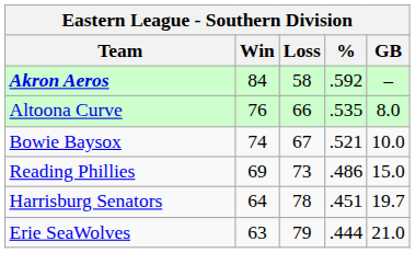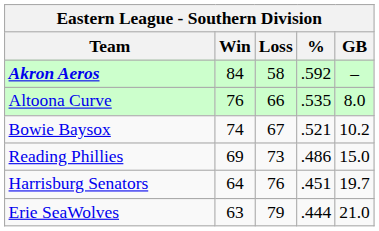 <table class="wikitable">
 <tr>
 <th colspan="5">Eastern League - Southern Division</th>
 </tr>
 <tr>
 <th width="57%">Team</th>
 <th>Win</th>
 <th>Loss</th>
 <th>%</th>
 <th>GB</th>
 </tr>
 <tr align=center bgcolor="#CCFFCC">
 <td align=left><strong><em><a href='#'>Akron Aeros</a></em></strong></td>
 <td>84</td>
 <td>58</td>
 <td>.592</td>
 <td>–</td>
 </tr>
 <tr align=center bgcolor="#CCFFCC">
 <td align=left><a href='#'>Altoona Curve</a></td>
 <td>76</td>
 <td>66</td>
 <td>.535</td>
 <td>8.0</td>
 </tr>
 <tr align=center>
 <td align=left><a href='#'>Bowie Baysox</a></td>
 <td>74</td>
 <td>67</td>
 <td>.521</td>
-<td>10.0</td>
+<td>10.2</td>
 </tr>
 <tr align=center>
 <td align=left><a href='#'>Reading Phillies</a></td>
 <td>69</td>
 <td>73</td>
 <td>.486</td>
 <td>15.0</td>
 </tr>
 <tr align=center>
 <td align=left><a href='#'>Harrisburg Senators</a></td>
 <td>64</td>
-<td>78</td>
+<td>76</td>
 <td>.451</td>
 <td>19.7</td>
 </tr>
 <tr align=center>
 <td align=left><a href='#'>Erie SeaWolves</a></td>
 <td>63</td>
 <td>79</td>
 <td>.444</td>
 <td>21.0</td>
 </tr>
 </table>
